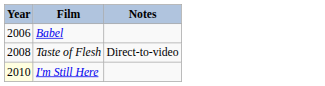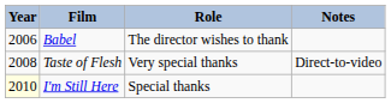 <table class="wikitable" style="font-size:95%;">
 <tr>
 <th style="background:#B0C4DE;">Year</th>
 <th style="background:#B0C4DE;">Film</th>
+<th style="background:#B0C4DE;">Role</th>
 <th style="background:#B0C4DE;">Notes</th>
 </tr>
 <tr>
 <td>2006</td>
 <td><em><a href='#'>Babel</a></em></td>
+<td>The director wishes to thank</td>
 <td></td>
 </tr>
 <tr>
 <td>2008</td>
 <td><em>Taste of Flesh</em></td>
+<td>Very special thanks</td>
 <td>Direct-to-video</td>
 </tr>
 <tr>
 <td style="background: lightyellow;">2010</td>
 <td><em><a href='#'>I'm Still Here</a></em></td>
+<td>Special thanks</td>
 <td></td>
 </tr>
 </table>
